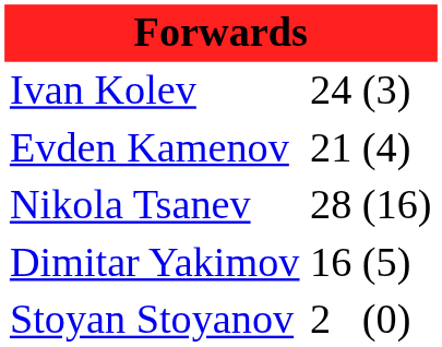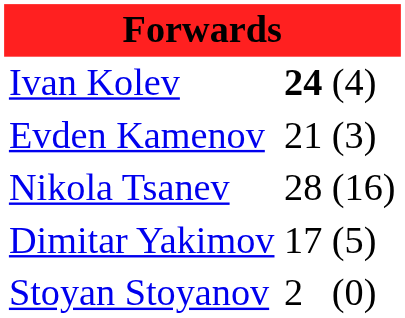 <table class="toccolours" border="0" cellpadding="2" cellspacing="0" align="left" style="margin:0.5em;">
 <tr>
 <th colspan="4" align="center" bgcolor="#FF2020"><span>Forwards</span></th>
 </tr>
 <tr>
 <td> <a href='#'>Ivan Kolev</a></td>
-<td>24</td>
-<td>(3)</td>
+<td><strong>24</strong></td>
+<td>(4)</td>
 </tr>
 <tr>
 <td> <a href='#'>Evden Kamenov</a></td>
 <td>21</td>
-<td>(4)</td>
+<td>(3)</td>
 </tr>
 <tr>
 <td> <a href='#'>Nikola Tsanev</a></td>
 <td>28</td>
 <td>(16)</td>
 </tr>
 <tr>
 <td> <a href='#'>Dimitar Yakimov</a></td>
-<td>16</td>
+<td>17</td>
 <td>(5)</td>
 </tr>
 <tr>
 <td> <a href='#'>Stoyan Stoyanov</a></td>
 <td>2</td>
 <td>(0)</td>
 </tr>
 <tr>
 </tr>
 </table>
